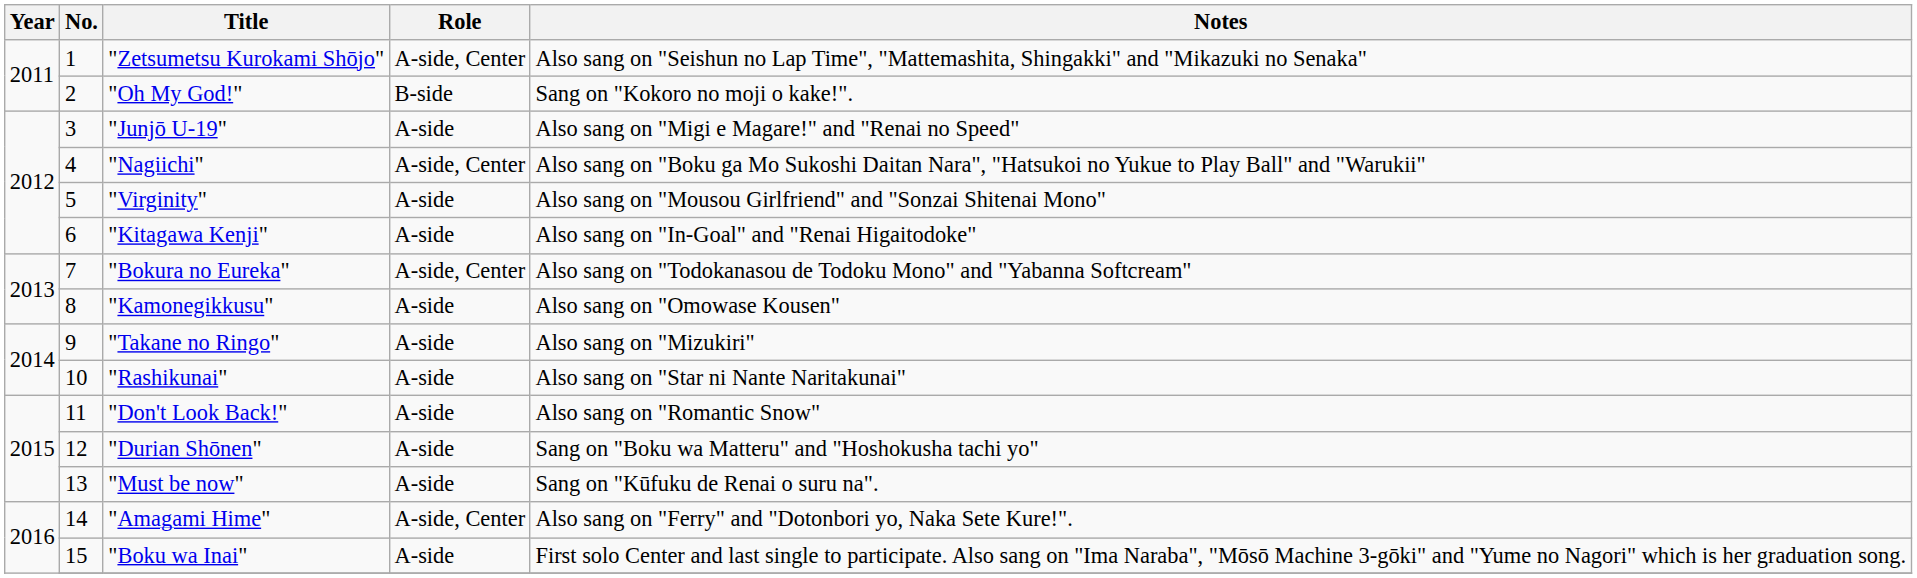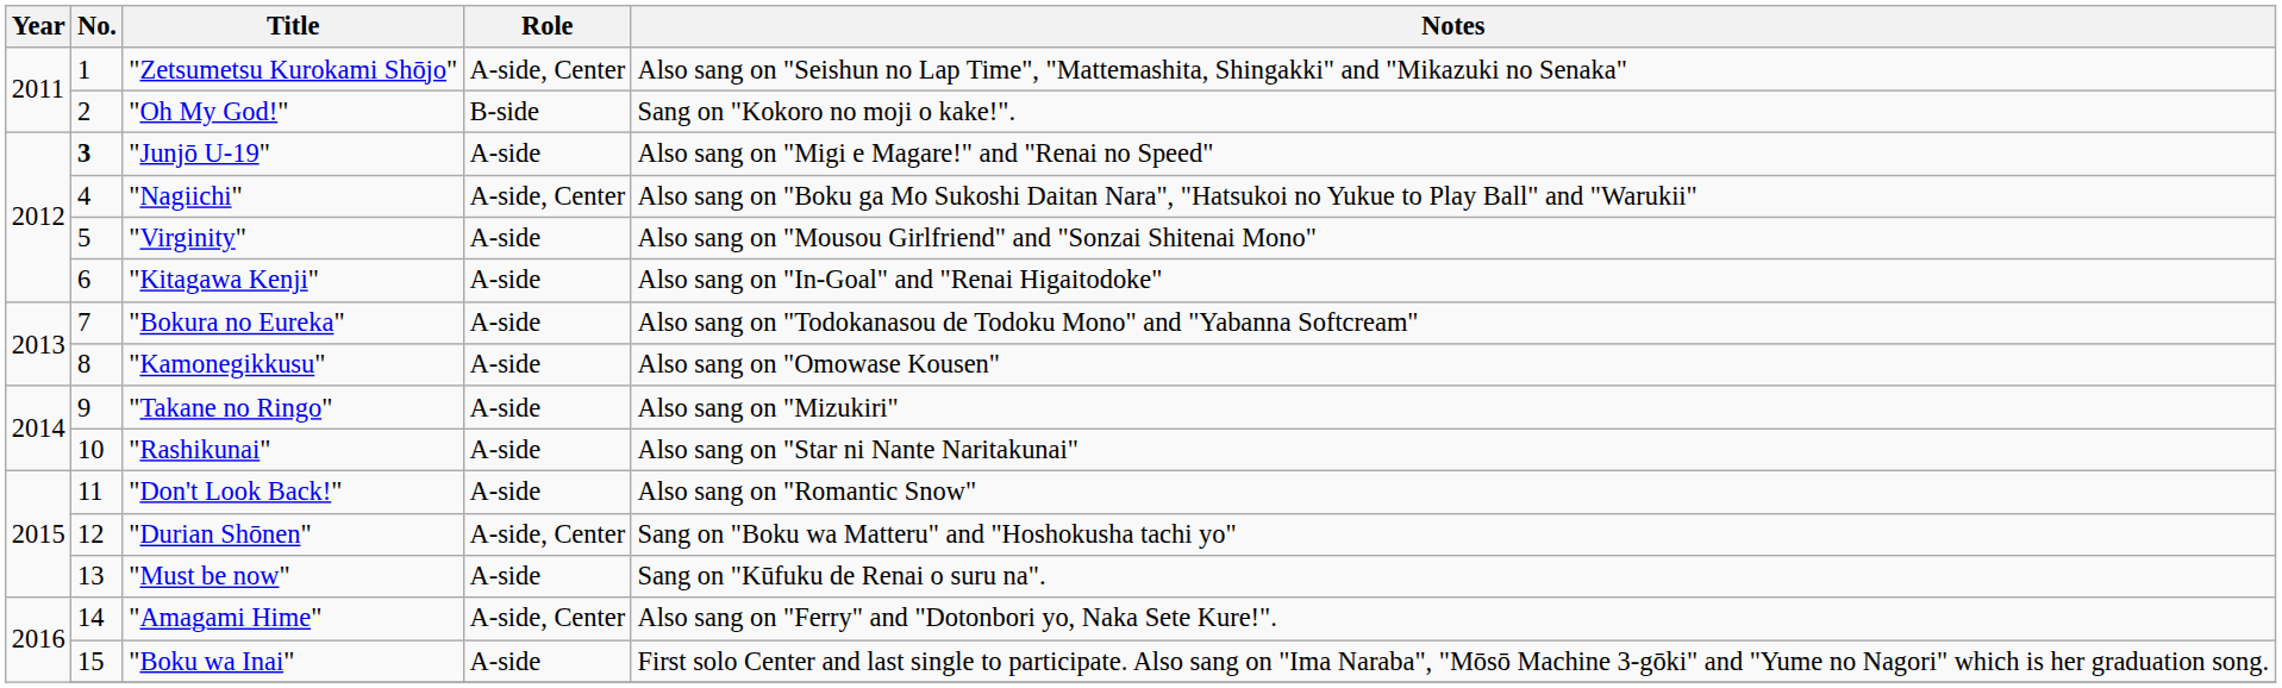 <table class="wikitable sortable">
 <tr>
 <th>Year</th>
 <th data-sort-type="number">No. </th>
 <th>Title </th>
 <th>Role </th>
 <th class="unsortable">Notes </th>
 </tr>
 <tr>
 <td rowspan="2">2011</td>
 <td>1</td>
 <td>"<a href='#'>Zetsumetsu Kurokami Shōjo</a>"</td>
 <td>A-side, Center</td>
 <td>Also sang on "Seishun no Lap Time", "Mattemashita, Shingakki" and "Mikazuki no Senaka"</td>
 </tr>
 <tr>
 <td>2</td>
 <td>"<a href='#'>Oh My God!</a>"</td>
 <td>B-side</td>
 <td>Sang on "Kokoro no moji o kake!".</td>
 </tr>
 <tr>
 <td rowspan="4">2012</td>
-<td>3</td>
+<td><strong>3</strong></td>
 <td>"<a href='#'>Junjō U-19</a>"</td>
 <td>A-side</td>
 <td>Also sang on "Migi e Magare!" and "Renai no Speed"</td>
 </tr>
 <tr>
 <td>4</td>
 <td>"<a href='#'>Nagiichi</a>"</td>
 <td>A-side, Center</td>
 <td>Also sang on "Boku ga Mo Sukoshi Daitan Nara", "Hatsukoi no Yukue to Play Ball" and "Warukii"</td>
 </tr>
 <tr>
 <td>5</td>
 <td>"<a href='#'>Virginity</a>"</td>
 <td>A-side</td>
 <td>Also sang on "Mousou Girlfriend" and "Sonzai Shitenai Mono"</td>
 </tr>
 <tr>
 <td>6</td>
 <td>"<a href='#'>Kitagawa Kenji</a>"</td>
 <td>A-side</td>
 <td>Also sang on "In-Goal" and "Renai Higaitodoke"</td>
 </tr>
 <tr>
 <td rowspan="2">2013</td>
 <td>7</td>
 <td>"<a href='#'>Bokura no Eureka</a>"</td>
-<td>A-side, Center</td>
+<td>A-side</td>
 <td>Also sang on "Todokanasou de Todoku Mono" and "Yabanna Softcream"</td>
 </tr>
 <tr>
 <td>8</td>
 <td>"<a href='#'>Kamonegikkusu</a>"</td>
 <td>A-side</td>
 <td>Also sang on "Omowase Kousen"</td>
 </tr>
 <tr>
 <td rowspan="2">2014</td>
 <td>9</td>
 <td>"<a href='#'>Takane no Ringo</a>"</td>
 <td>A-side</td>
 <td>Also sang on "Mizukiri"</td>
 </tr>
 <tr>
 <td>10</td>
 <td>"<a href='#'>Rashikunai</a>"</td>
 <td>A-side</td>
 <td>Also sang on "Star ni Nante Naritakunai"</td>
 </tr>
 <tr>
 <td rowspan="3">2015</td>
 <td>11</td>
 <td>"<a href='#'>Don't Look Back!</a>"</td>
 <td>A-side</td>
 <td>Also sang on "Romantic Snow"</td>
 </tr>
 <tr>
 <td>12</td>
 <td>"<a href='#'>Durian Shōnen</a>"</td>
-<td>A-side</td>
+<td>A-side, Center</td>
 <td>Sang on "Boku wa Matteru" and "Hoshokusha tachi yo"</td>
 </tr>
 <tr>
 <td>13</td>
 <td>"<a href='#'>Must be now</a>"</td>
 <td>A-side</td>
 <td>Sang on "Kūfuku de Renai o suru na".</td>
 </tr>
 <tr>
 <td rowspan='3'>2016</td>
 <td>14</td>
 <td>"<a href='#'>Amagami Hime</a>"</td>
 <td>A-side, Center</td>
 <td>Also sang on "Ferry" and "Dotonbori yo, Naka Sete Kure!".</td>
 </tr>
 <tr>
 <td>15</td>
 <td>"<a href='#'>Boku wa Inai</a>"</td>
 <td>A-side</td>
 <td>First solo Center and last single to participate.  Also sang on "Ima Naraba", "Mōsō Machine 3-gōki" and "Yume no Nagori" which is her graduation song.</td>
 </tr>
 <tr>
 </tr>
 </table>
